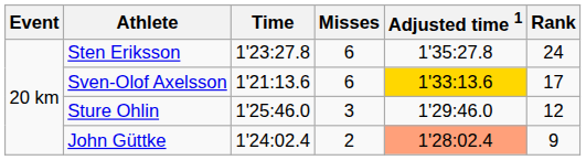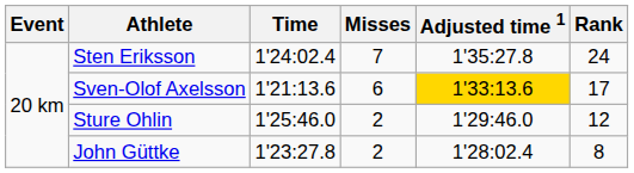 <table class="wikitable" style="font-size:90%">
 <tr>
 <th>Event</th>
 <th>Athlete</th>
 <th>Time</th>
 <th>Misses</th>
 <th>Adjusted time <sup>1</sup></th>
 <th>Rank</th>
 </tr>
 <tr>
 <td rowspan="4">20 km</td>
 <td><a href='#'>Sten Eriksson</a></td>
-<td align="center">1'23:27.8</td>
-<td align="center">6</td>
+<td align="center">1'24:02.4</td>
+<td align="center">7</td>
 <td align="center">1'35:27.8</td>
 <td align="center">24</td>
 </tr>
 <tr>
 <td><a href='#'>Sven-Olof Axelsson</a></td>
 <td align="center">1'21:13.6</td>
 <td align="center">6</td>
 <td align="center" style="background: gold;">1'33:13.6</td>
 <td align="center">17</td>
 </tr>
 <tr>
 <td><a href='#'>Sture Ohlin</a></td>
 <td align="center">1'25:46.0</td>
-<td align="center">3</td>
+<td align="center">2</td>
 <td align="center">1'29:46.0</td>
 <td align="center">12</td>
 </tr>
 <tr>
 <td><a href='#'>John Güttke</a></td>
-<td align="center">1'24:02.4</td>
+<td align="center">1'23:27.8</td>
 <td align="center">2</td>
-<td align="center" style="background: lightsalmon;">1'28:02.4</td>
-<td align="center">9</td>
+<td align="center">1'28:02.4</td>
+<td align="center">8</td>
 </tr>
 </table>
